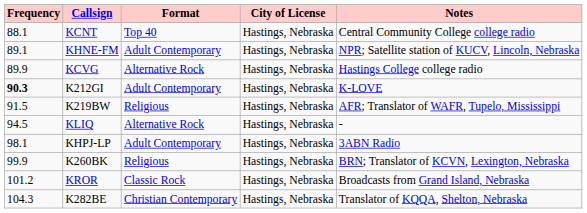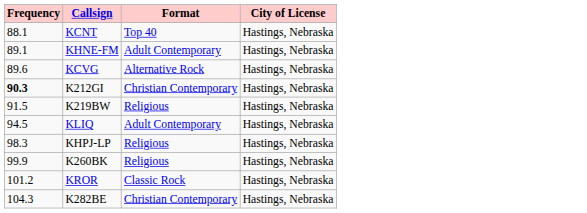 <table class="wikitable" border="1">
 <tr>
 <th style="background:#ffcccc;"><strong>Frequency</strong></th>
 <th style="background:#ffcccc;"><strong><a href='#'>Callsign</a></strong></th>
 <th style="background:#ffcccc;"><strong>Format</strong></th>
 <th style="background:#ffcccc;"><strong>City of License</strong></th>
-<th style="background:#ffcccc;"><strong>Notes</strong></th>
 </tr>
 <tr>
 <td>88.1</td>
 <td><a href='#'>KCNT</a></td>
 <td><a href='#'>Top 40</a></td>
 <td>Hastings, Nebraska</td>
-<td>Central Community College <a href='#'>college radio</a></td>
 </tr>
 <tr>
 <td>89.1</td>
 <td><a href='#'>KHNE-FM</a></td>
 <td><a href='#'>Adult Contemporary</a></td>
 <td>Hastings, Nebraska</td>
-<td><a href='#'>NPR</a>; Satellite station of <a href='#'>KUCV</a>, <a href='#'>Lincoln, Nebraska</a></td>
 </tr>
 <tr>
-<td>89.9</td>
+<td>89.6</td>
 <td><a href='#'>KCVG</a></td>
 <td><a href='#'>Alternative Rock</a></td>
 <td>Hastings, Nebraska</td>
-<td><a href='#'>Hastings College</a> college radio</td>
 </tr>
 <tr>
 <td><strong>90.3</strong></td>
 <td>K212GI</td>
-<td><a href='#'>Adult Contemporary</a></td>
+<td><a href='#'>Christian Contemporary</a></td>
 <td>Hastings, Nebraska</td>
-<td><a href='#'>K-LOVE</a></td>
 </tr>
 <tr>
 <td>91.5</td>
 <td>K219BW</td>
 <td><a href='#'>Religious</a></td>
 <td>Hastings, Nebraska</td>
-<td><a href='#'>AFR</a>; Translator of <a href='#'>WAFR</a>, <a href='#'>Tupelo, Mississippi</a></td>
 </tr>
 <tr>
 <td>94.5</td>
 <td><a href='#'>KLIQ</a></td>
-<td><a href='#'>Alternative Rock</a></td>
+<td><a href='#'>Adult Contemporary</a></td>
 <td>Hastings, Nebraska</td>
-<td>-</td>
 </tr>
 <tr>
-<td>98.1</td>
+<td>98.3</td>
 <td>KHPJ-LP</td>
-<td><a href='#'>Adult Contemporary</a></td>
+<td><a href='#'>Religious</a></td>
 <td>Hastings, Nebraska</td>
-<td><a href='#'>3ABN Radio</a></td>
 </tr>
 <tr>
 <td>99.9</td>
 <td>K260BK</td>
 <td><a href='#'>Religious</a></td>
 <td>Hastings, Nebraska</td>
-<td><a href='#'>BRN</a>; Translator of <a href='#'>KCVN</a>, <a href='#'>Lexington, Nebraska</a></td>
 </tr>
 <tr>
 <td>101.2</td>
 <td><a href='#'>KROR</a></td>
 <td><a href='#'>Classic Rock</a></td>
 <td>Hastings, Nebraska</td>
-<td>Broadcasts from <a href='#'>Grand Island, Nebraska</a></td>
 </tr>
 <tr>
 <td>104.3</td>
 <td>K282BE</td>
 <td><a href='#'>Christian Contemporary</a></td>
 <td>Hastings, Nebraska</td>
-<td>Translator of <a href='#'>KQQA</a>, <a href='#'>Shelton, Nebraska</a></td>
 </tr>
 </table>
